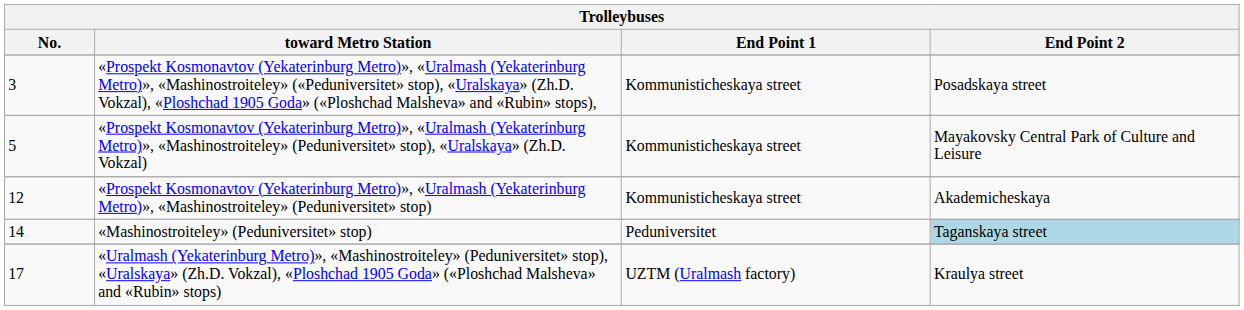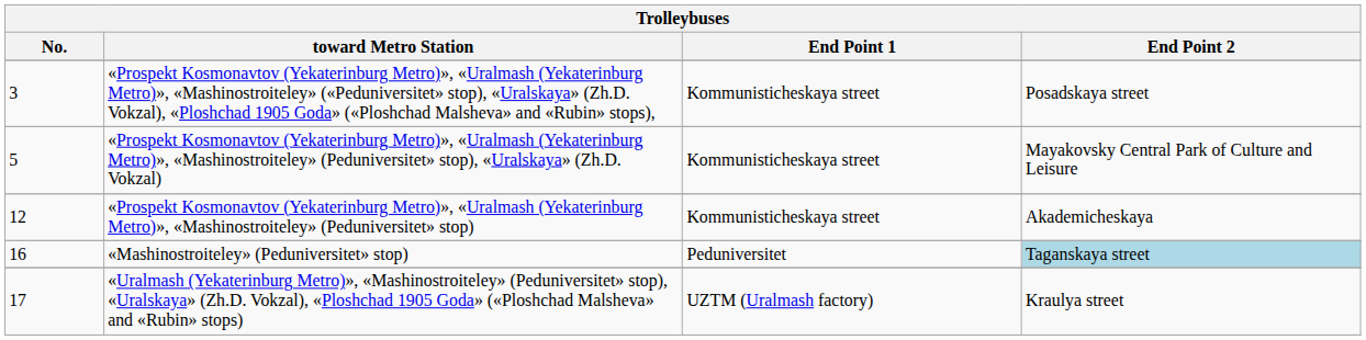 <table class="wikitable" border=1>
 <tr>
 <th colspan=4>Trolleybuses</th>
 </tr>
 <tr>
 <th width="7%">No.</th>
 <th width="41%">toward Metro Station</th>
 <th width="24%">End Point 1</th>
 <th width="24%">End Point 2</th>
 </tr>
 <tr>
 </tr>
 <tr ----align="center">
 <td>3</td>
 <td>«<a href='#'>Prospekt Kosmonavtov (Yekaterinburg Metro)</a>», «<a href='#'>Uralmash (Yekaterinburg Metro)</a>», «Mashinostroiteley» («Peduniversitet» stop), «<a href='#'>Uralskaya</a>» (Zh.D. Vokzal), «<a href='#'>Ploshchad 1905 Goda</a>» («Ploshchad Malsheva» and «Rubin» stops),</td>
 <td>Kommunisticheskaya street</td>
 <td>Posadskaya street</td>
 </tr>
 <tr>
 </tr>
 <tr ----align="center">
 <td>5</td>
 <td>«<a href='#'>Prospekt Kosmonavtov (Yekaterinburg Metro)</a>», «<a href='#'>Uralmash (Yekaterinburg Metro)</a>», «Mashinostroiteley» (Peduniversitet» stop), «<a href='#'>Uralskaya</a>» (Zh.D. Vokzal)</td>
 <td>Kommunisticheskaya street</td>
 <td>Mayakovsky Central Park of Culture and Leisure</td>
 </tr>
 <tr>
 </tr>
 <tr ----align="center">
 <td>12</td>
 <td>«<a href='#'>Prospekt Kosmonavtov (Yekaterinburg Metro)</a>», «<a href='#'>Uralmash (Yekaterinburg Metro)</a>», «Mashinostroiteley» (Peduniversitet» stop)</td>
 <td>Kommunisticheskaya street</td>
 <td>Akademicheskaya</td>
 </tr>
 <tr>
 </tr>
 <tr ----align="center">
-<td>14</td>
+<td>16</td>
 <td>«Mashinostroiteley» (Peduniversitet» stop)</td>
 <td>Peduniversitet</td>
 <td style="background: lightblue;">Taganskaya street</td>
 </tr>
 <tr>
 </tr>
 <tr ----align="center">
 <td>17</td>
 <td>«<a href='#'>Uralmash (Yekaterinburg Metro)</a>», «Mashinostroiteley» (Peduniversitet» stop), «<a href='#'>Uralskaya</a>» (Zh.D. Vokzal), «<a href='#'>Ploshchad 1905 Goda</a>» («Ploshchad Malsheva» and «Rubin» stops)</td>
 <td>UZTM (<a href='#'>Uralmash</a> factory)</td>
 <td>Kraulya street</td>
 </tr>
 <tr>
 </tr>
 </table>
